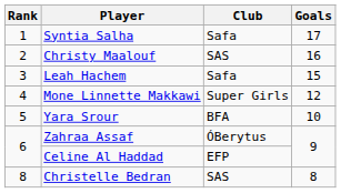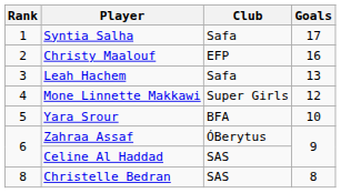 <table class="wikitable" style="text-align:center">
 <tr>
 <th>Rank</th>
 <th>Player</th>
 <th>Club</th>
 <th>Goals</th>
 </tr>
 <tr>
 <td>1</td>
 <td align=left> <a href='#'>Syntia Salha</a></td>
 <td align=left>Safa</td>
 <td>17</td>
 </tr>
 <tr>
 <td>2</td>
 <td align=left> <a href='#'>Christy Maalouf</a></td>
-<td align=left>SAS</td>
+<td align=left>EFP</td>
 <td>16</td>
 </tr>
 <tr>
 <td>3</td>
 <td align="left"> <a href='#'>Leah Hachem</a></td>
 <td align="left">Safa</td>
-<td>15</td>
+<td>13</td>
 </tr>
 <tr>
 <td>4</td>
 <td align="left"> <a href='#'>Mone Linnette Makkawi</a></td>
 <td align="left">Super Girls</td>
 <td>12</td>
 </tr>
 <tr>
 <td>5</td>
 <td align="left"> <a href='#'>Yara Srour</a></td>
 <td align="left">BFA</td>
 <td>10</td>
 </tr>
 <tr>
 <td rowspan="2">6</td>
 <td align="left"> <a href='#'>Zahraa Assaf</a></td>
 <td align=left>ÓBerytus</td>
 <td rowspan="2">9</td>
 </tr>
 <tr>
 <td align=left> <a href='#'>Celine Al Haddad</a></td>
-<td align=left>EFP</td>
+<td align=left>SAS</td>
 </tr>
 <tr>
 <td>8</td>
 <td align=left> <a href='#'>Christelle Bedran</a></td>
 <td align="left">SAS</td>
 <td>8</td>
 </tr>
 </table>
